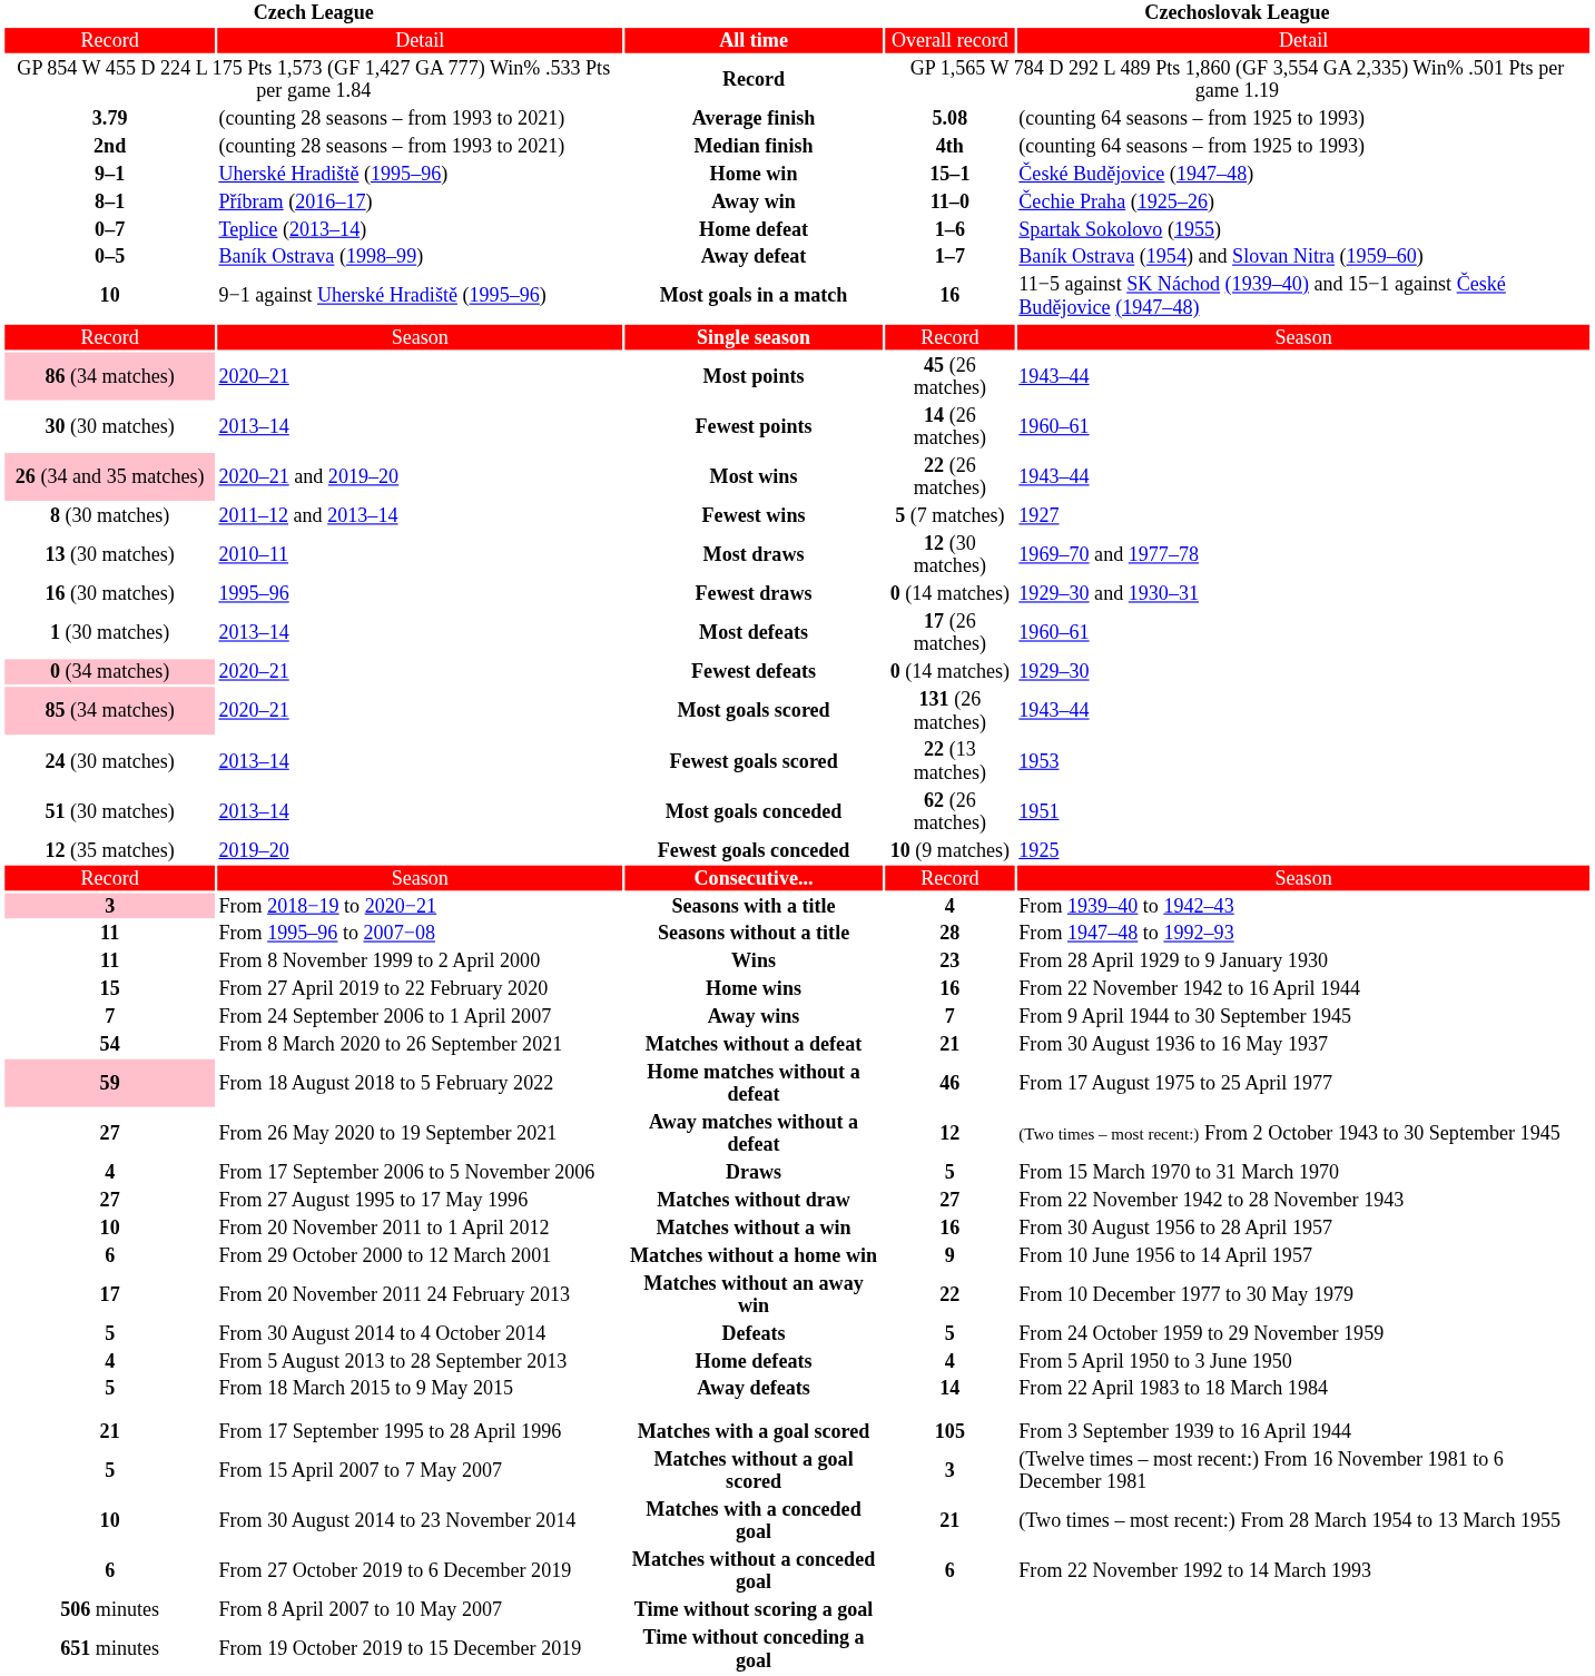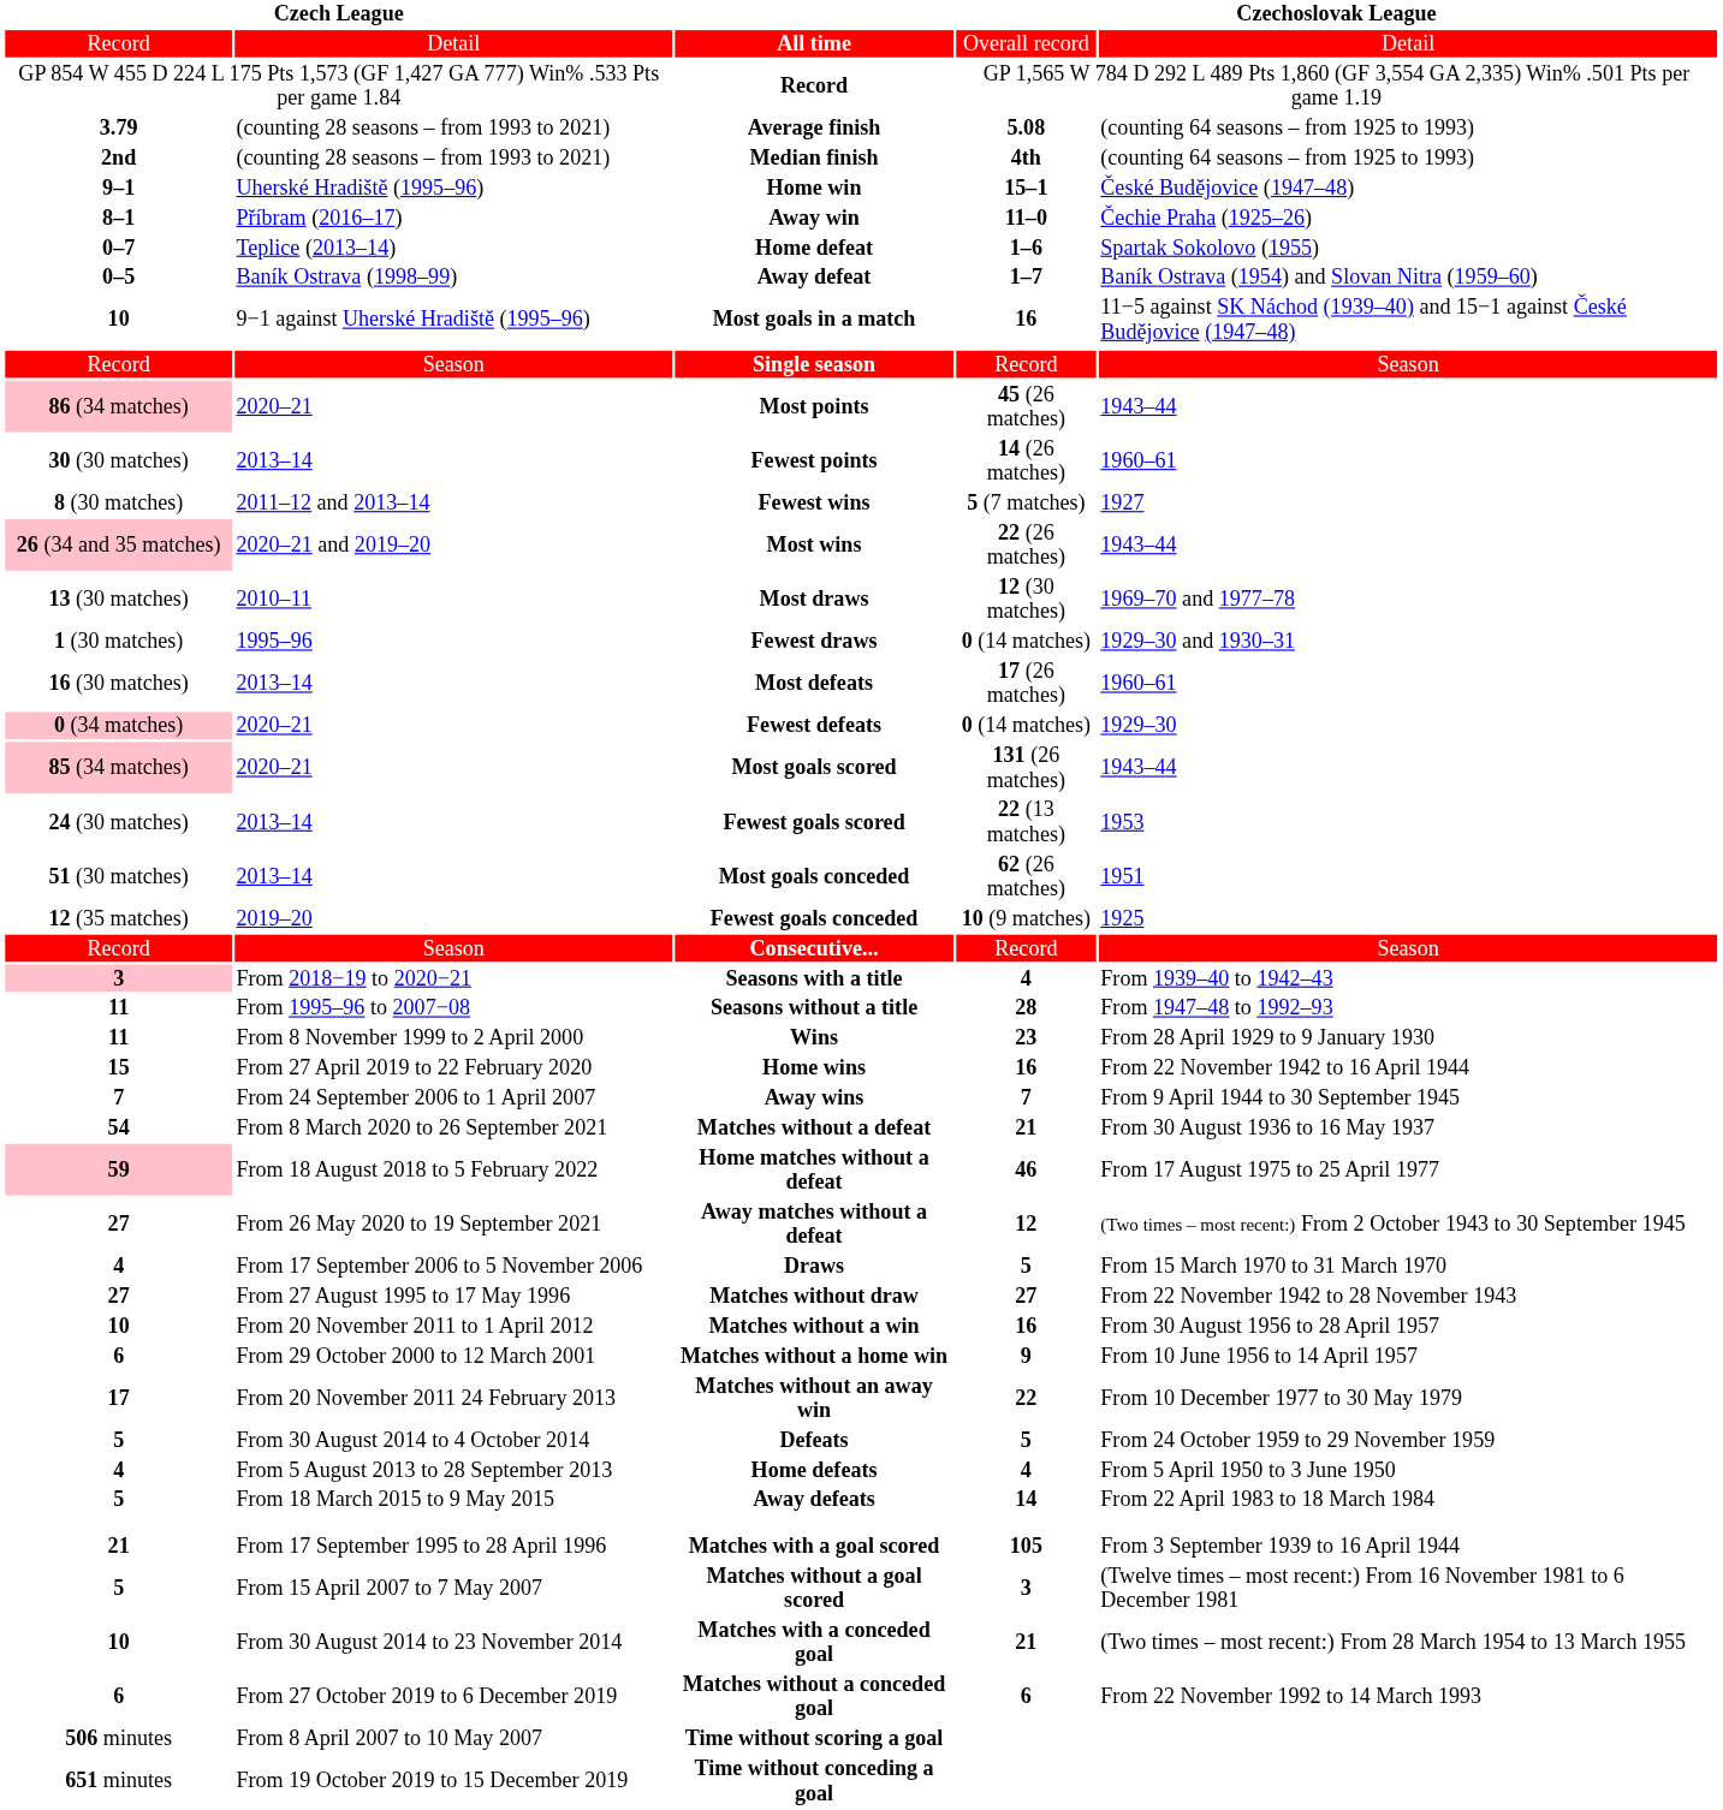 <table style="width:100%; text-align:center;">
 <tr style="vertical-align:top; background:#White;">
 <th colspan="2">Czech League</th>
 <th></th>
 <th colspan="2">Czechoslovak League</th>
 </tr>
 <tr style="vertical-align:top; background:#FF0000; color:#FFFFFF">
 <td>Record</td>
 <td>Detail</td>
 <td><strong>All time</strong></td>
 <td>Overall record</td>
 <td>Detail</td>
 </tr>
 <tr>
 <td colspan="2"; style="text-align:center">GP 854 W 455 D 224 L 175 Pts 1,573 (GF 1,427 GA 777) Win% .533 Pts per game 1.84</td>
 <td style="background:White"><strong>Record</strong></td>
 <td colspan="2"; style="text-align:center">GP 1,565 W 784 D 292 L 489 Pts 1,860 (GF 3,554 GA 2,335) Win% .501 Pts per game 1.19</td>
 </tr>
 <tr>
 <td style="text-align:center"><strong>3.79</strong></td>
 <td style="text-align:left">(counting 28 seasons – from 1993 to 2021)</td>
 <td style="background:White"><strong>Average finish</strong></td>
 <td style="text-align:center"><strong>5.08</strong></td>
 <td style="text-align:left">(counting 64 seasons – from 1925 to 1993)</td>
 </tr>
 <tr>
 <td style="text-align:center"><strong>2nd</strong></td>
 <td style="text-align:left">(counting 28 seasons – from 1993 to 2021)</td>
 <td style="background:White"><strong>Median finish</strong></td>
 <td style="text-align:center"><strong>4th</strong></td>
 <td style="text-align:left">(counting 64 seasons – from 1925 to 1993)</td>
 </tr>
 <tr>
 <td style="text-align:center"><strong>9–1</strong></td>
 <td style="text-align:left"><a href='#'>Uherské Hradiště</a> (<a href='#'>1995–96</a>)</td>
 <td style="background:White"><strong>Home win</strong></td>
 <td style="text-align:center"><strong>15–1</strong></td>
 <td style="text-align:left"><a href='#'>České Budějovice</a> (<a href='#'>1947–48</a>)</td>
 </tr>
 <tr>
 <td style="text-align:center"><strong>8–1</strong></td>
 <td style="text-align:left"><a href='#'>Příbram</a> (<a href='#'>2016–17</a>)</td>
 <td style="background:#White"><strong>Away win</strong></td>
 <td style="text-align:center"><strong>11–0</strong></td>
 <td style="text-align:left"><a href='#'>Čechie Praha</a> (<a href='#'>1925–26</a>)</td>
 </tr>
 <tr>
 <td style="text-align:center"><strong>0–7</strong></td>
 <td style="text-align:left"><a href='#'>Teplice</a> (<a href='#'>2013–14</a>)</td>
 <td style="background:#White"><strong>Home defeat</strong></td>
 <td style="text-align:center"><strong>1–6</strong></td>
 <td style="text-align:left"><a href='#'>Spartak Sokolovo</a> (<a href='#'>1955</a>)</td>
 </tr>
 <tr>
 <td style="text-align:center"><strong>0–5</strong></td>
 <td style="text-align:left"><a href='#'>Baník Ostrava</a> (<a href='#'>1998–99</a>)</td>
 <td style="background:#White"><strong>Away defeat</strong></td>
 <td style="text-align:center"><strong>1–7</strong></td>
 <td style="text-align:left"><a href='#'>Baník Ostrava</a> (<a href='#'>1954</a>) and <a href='#'>Slovan Nitra</a> (<a href='#'>1959–60</a>)</td>
 </tr>
 <tr>
 <td style="text-align:center"><strong>10</strong></td>
 <td style="text-align:left">9−1 against <a href='#'>Uherské Hradiště</a> (<a href='#'>1995–96</a>)</td>
 <td style="background:#White"><strong>Most goals in a match</strong></td>
 <td style="text-align:center"><strong>16</strong></td>
 <td style="text-align:left">11−5 against <a href='#'>SK Náchod</a> <a href='#'>(1939–40)</a> and 15−1 against <a href='#'>České Budějovice</a> <a href='#'>(1947–48)</a></td>
 </tr>
 <tr>
 </tr>
 <tr style="vertical-align:top; background:#FF0000; color:#FFFFFF">
 <td>Record</td>
 <td>Season</td>
 <td><strong>Single season</strong></td>
 <td>Record</td>
 <td>Season</td>
 </tr>
 <tr>
 <td style="text-align:center; background:#FFC0CB"><strong>86</strong> (34 matches)</td>
 <td style="text-align:left"><a href='#'>2020–21</a></td>
 <td style="background:#White"><strong>Most points</strong></td>
 <td style="text-align:center"><strong>45</strong> (26 matches)</td>
 <td style="text-align:left"><a href='#'>1943–44</a></td>
 </tr>
 <tr>
 <td style="text-align:center"><strong>30</strong> (30 matches)</td>
 <td style="text-align:left"><a href='#'>2013–14</a></td>
 <td style="background:#White"><strong>Fewest points</strong></td>
 <td style="text-align:center"><strong>14</strong> (26 matches)</td>
 <td style="text-align:left"><a href='#'>1960–61</a></td>
 </tr>
 <tr>
+<td style="text-align:center"><strong>8</strong> (30 matches)</td>
+<td style="text-align:left"><a href='#'>2011–12</a> and <a href='#'>2013–14</a></td>
+<td style="background:#White"><strong>Fewest wins</strong></td>
+<td style="text-align:center"><strong>5</strong> (7 matches)</td>
+<td style="text-align:left"><a href='#'>1927</a></td>
+</tr>
+<tr>
 <td style="text-align:center; background:#FFC0CB"><strong>26</strong> (34 and 35 matches)</td>
 <td style="text-align:left"><a href='#'>2020–21</a> and <a href='#'>2019–20</a></td>
 <td style="background:#White"><strong>Most wins</strong></td>
 <td style="text-align:center"><strong>22</strong> (26 matches)</td>
 <td style="text-align:left"><a href='#'>1943–44</a></td>
-</tr>
-<tr>
-<td style="text-align:center"><strong>8</strong> (30 matches)</td>
-<td style="text-align:left"><a href='#'>2011–12</a> and <a href='#'>2013–14</a></td>
-<td style="background:#White"><strong>Fewest wins</strong></td>
-<td style="text-align:center"><strong>5</strong> (7 matches)</td>
-<td style="text-align:left"><a href='#'>1927</a></td>
 </tr>
 <tr>
 <td style="text-align:center"><strong>13</strong> (30 matches)</td>
 <td style="text-align:left"><a href='#'>2010–11</a></td>
 <td style="background:#White"><strong>Most draws</strong></td>
 <td style="text-align:center"><strong>12</strong> (30 matches)</td>
 <td style="text-align:left"><a href='#'>1969–70</a> and <a href='#'>1977–78</a></td>
 </tr>
 <tr>
-<td style="text-align:center"><strong>16</strong> (30 matches)</td>
+<td style="text-align:center"><strong>1</strong> (30 matches)</td>
 <td style="text-align:left"><a href='#'>1995–96</a></td>
 <td style="background:#White"><strong>Fewest draws</strong></td>
 <td style="text-align:center"><strong>0</strong> (14 matches)</td>
 <td style="text-align:left"><a href='#'>1929–30</a> and <a href='#'>1930–31</a></td>
 </tr>
 <tr>
-<td style="text-align:center"><strong>1</strong> (30 matches)</td>
+<td style="text-align:center"><strong>16</strong> (30 matches)</td>
 <td style="text-align:left"><a href='#'>2013–14</a></td>
 <td style="background:#White"><strong>Most defeats</strong></td>
 <td style="text-align:center"><strong>17</strong> (26 matches)</td>
 <td style="text-align:left"><a href='#'>1960–61</a></td>
 </tr>
 <tr>
 <td style="text-align:center; background:#FFC0CB"><strong>0</strong> (34 matches)</td>
 <td style="text-align:left"><a href='#'>2020–21</a></td>
 <td style="background:#White"><strong>Fewest defeats</strong></td>
 <td style="text-align:center"><strong>0</strong> (14 matches)</td>
 <td style="text-align:left"><a href='#'>1929–30</a></td>
 </tr>
 <tr>
 <td style="text-align:center; background:#FFC0CB"><strong>85</strong> (34 matches)</td>
 <td style="text-align:left"><a href='#'>2020–21</a></td>
 <td style="background:#White"><strong>Most goals scored</strong></td>
 <td style="text-align:center"><strong>131</strong> (26 matches)</td>
 <td style="text-align:left"><a href='#'>1943–44</a></td>
 </tr>
 <tr>
 <td style="text-align:center"><strong>24</strong> (30 matches)</td>
 <td style="text-align:left"><a href='#'>2013–14</a></td>
 <td style="background:#White"><strong>Fewest goals scored</strong></td>
 <td style="text-align:center"><strong>22</strong> (13 matches)</td>
 <td style="text-align:left"><a href='#'>1953</a></td>
 </tr>
 <tr>
 <td style="text-align:center"><strong>51</strong> (30 matches)</td>
 <td style="text-align:left"><a href='#'>2013–14</a></td>
 <td style="background:#White"><strong>Most goals conceded</strong></td>
 <td style="text-align:center"><strong>62</strong> (26 matches)</td>
 <td style="text-align:left"><a href='#'>1951</a></td>
 </tr>
 <tr>
 <td style="text-align:center"><strong>12</strong> (35 matches)</td>
 <td style="text-align:left"><a href='#'>2019–20</a></td>
 <td style="background:#White"><strong>Fewest goals conceded</strong></td>
 <td style="text-align:center"><strong>10</strong> (9 matches)</td>
 <td style="text-align:left"><a href='#'>1925</a></td>
 </tr>
 <tr style="vertical-align:top; background:#FF0000; color:#FFFFFF">
 <td>Record</td>
 <td>Season</td>
 <td><strong>Consecutive...</strong></td>
 <td>Record</td>
 <td>Season</td>
 </tr>
 <tr>
 <td style="text-align:center; background:#FFC0CB"><strong>3</strong></td>
 <td style="text-align:left">From <a href='#'>2018−19</a> to <a href='#'>2020−21</a></td>
 <td style="background:#White"><strong>Seasons with a title</strong></td>
 <td style="text-align:center"><strong>4</strong></td>
 <td style="text-align:left">From <a href='#'>1939–40</a> to <a href='#'>1942–43</a></td>
 </tr>
 <tr>
 <td style="text-align:center"><strong>11</strong></td>
 <td style="text-align:left">From <a href='#'>1995–96</a> to <a href='#'>2007−08</a></td>
 <td style="background:#White"><strong>Seasons without a title</strong></td>
 <td style="text-align:center"><strong>28</strong></td>
 <td style="text-align:left">From <a href='#'>1947–48</a> to <a href='#'>1992–93</a></td>
 </tr>
 <tr>
 <td style="text-align:center"><strong>11</strong></td>
 <td style="text-align:left">From 8 November 1999 to 2 April 2000</td>
 <td style="background:#White"><strong>Wins</strong></td>
 <td style="text-align:center"><strong>23</strong></td>
 <td style="text-align:left">From 28 April 1929 to 9 January 1930</td>
 </tr>
 <tr>
 <td style="text-align:center"><strong>15</strong></td>
 <td style="text-align:left">From 27 April 2019 to 22 February 2020</td>
 <td style="background:#White"><strong>Home wins</strong></td>
 <td style="text-align:center"><strong>16</strong></td>
 <td style="text-align:left">From 22 November 1942 to 16 April 1944</td>
 </tr>
 <tr>
 <td style="text-align:center"><strong>7</strong></td>
 <td style="text-align:left">From 24 September 2006 to 1 April 2007</td>
 <td style="background:#White"><strong>Away wins</strong></td>
 <td style="text-align:center"><strong>7</strong></td>
 <td style="text-align:left">From 9 April 1944 to 30 September 1945</td>
 </tr>
 <tr>
 <td style="text-align:center"><strong>54</strong></td>
 <td style="text-align:left">From 8 March 2020 to 26 September 2021 </td>
 <td style="background:#White"><strong>Matches without a defeat</strong></td>
 <td style="text-align:center"><strong>21</strong></td>
 <td style="text-align:left">From 30 August 1936 to 16 May 1937</td>
 </tr>
 <tr>
 <td style="text-align:center; background:#FFC0CB"><strong>59</strong></td>
 <td style="text-align:left">From 18 August 2018 to 5 February 2022</td>
 <td style="background:#White"><strong>Home matches without a defeat</strong></td>
 <td style="text-align:center"><strong>46</strong></td>
 <td style="text-align:left">From 17 August 1975 to 25 April 1977</td>
 </tr>
 <tr>
 <td style="text-align:center"><strong>27</strong></td>
 <td style="text-align:left">From 26 May 2020 to 19 September 2021</td>
 <td style="background:#White"><strong>Away matches without a defeat</strong></td>
 <td style="text-align:center"><strong>12</strong></td>
 <td style="text-align:left"><small>(Two times – most recent:)</small> From 2 October 1943 to 30 September 1945</td>
 </tr>
 <tr>
 <td style="text-align:center"><strong>4</strong></td>
 <td style="text-align:left">From 17 September 2006 to 5 November 2006</td>
 <td style="background:#White"><strong>Draws</strong></td>
 <td style="text-align:center"><strong>5</strong></td>
 <td style="text-align:left">From 15 March 1970 to 31 March 1970</td>
 </tr>
 <tr>
 <td style="text-align:center"><strong>27</strong></td>
 <td style="text-align:left">From 27 August 1995 to 17 May 1996</td>
 <td style="background:#White"><strong>Matches without draw</strong></td>
 <td style="text-align:center"><strong>27</strong></td>
 <td style="text-align:left">From 22 November 1942 to 28 November 1943</td>
 </tr>
 <tr>
 <td style="text-align:center"><strong>10</strong></td>
 <td style="text-align:left">From 20 November 2011 to 1 April 2012</td>
 <td style="background:#White"><strong>Matches without a win</strong></td>
 <td style="text-align:center"><strong>16</strong></td>
 <td style="text-align:left">From 30 August 1956 to 28 April 1957</td>
 </tr>
 <tr>
 <td style="text-align:center"><strong>6</strong></td>
 <td style="text-align:left">From 29 October 2000 to 12 March 2001</td>
 <td style="background:#White"><strong>Matches without a home win</strong></td>
 <td style="text-align:center"><strong>9</strong></td>
 <td style="text-align:left">From 10 June 1956 to 14 April 1957</td>
 </tr>
 <tr>
 <td style="text-align:center"><strong>17</strong></td>
 <td style="text-align:left">From 20 November 2011 24 February 2013</td>
 <td style="background:#White"><strong>Matches without an away win</strong></td>
 <td style="text-align:center"><strong>22</strong></td>
 <td style="text-align:left">From 10 December 1977 to 30 May 1979</td>
 </tr>
 <tr>
 <td style="text-align:center"><strong>5</strong></td>
 <td style="text-align:left">From 30 August 2014 to 4 October 2014</td>
 <td style="background:#White"><strong>Defeats</strong></td>
 <td style="text-align:center"><strong>5</strong></td>
 <td style="text-align:left">From 24 October 1959 to 29 November 1959</td>
 </tr>
 <tr>
 <td style="text-align:center"><strong>4</strong></td>
 <td style="text-align:left">From 5 August 2013 to 28 September 2013</td>
 <td style="background:#White"><strong>Home defeats</strong></td>
 <td style="text-align:center"><strong>4</strong></td>
 <td style="text-align:left">From 5 April 1950 to 3 June 1950</td>
 </tr>
 <tr>
 <td style="text-align:center"><strong>5</strong></td>
 <td style="text-align:left">From 18 March 2015 to 9 May 2015</td>
 <td style="background:#White"><strong>Away defeats</strong></td>
 <td style="text-align:center"><strong>14</strong></td>
 <td style="text-align:left">From 22 April 1983 to 18 March 1984</td>
 </tr>
 <tr>
 <td style="text-align:center"></td>
 <td style="text-align:left"></td>
 <td style="background:#White"></td>
 <td style="text-align:center"></td>
 <td style="text-align:left"></td>
 </tr>
 <tr>
 <td style="text-align:center"></td>
 <td style="text-align:left"></td>
 <td style="background:#White"></td>
 <td style="text-align:center"></td>
 <td style="text-align:left"></td>
 </tr>
 <tr>
 <td style="text-align:center"></td>
 <td style="text-align:left"></td>
 <td style="background:#White"></td>
 <td style="text-align:center"></td>
 <td style="text-align:left"></td>
 </tr>
 <tr>
 <td style="text-align:center"><strong>21</strong></td>
 <td style="text-align:left">From 17 September 1995 to 28 April 1996</td>
 <td style="background:#White"><strong>Matches with a goal scored</strong></td>
 <td style="text-align:center"><strong>105</strong></td>
 <td style="text-align:left">From 3 September 1939 to 16 April 1944</td>
 </tr>
 <tr>
 <td style="text-align:center"><strong>5</strong></td>
 <td style="text-align:left">From 15 April 2007 to 7 May 2007</td>
 <td style="background:#White"><strong>Matches without a goal scored</strong></td>
 <td style="text-align:center"><strong>3</strong></td>
 <td style="text-align:left">(Twelve times – most recent:) From 16 November 1981 to 6 December 1981</td>
 </tr>
 <tr>
 <td style="text-align:center"><strong>10</strong></td>
 <td style="text-align:left">From 30 August 2014 to 23 November 2014</td>
 <td style="background:#White"><strong>Matches with a conceded goal</strong></td>
 <td style="text-align:center"><strong>21</strong></td>
 <td style="text-align:left">(Two times – most recent:) From 28 March 1954 to 13 March 1955</td>
 </tr>
 <tr>
 <td style="text-align:center"><strong>6</strong></td>
 <td style="text-align:left">From 27 October 2019 to 6 December 2019</td>
 <td style="background:#White"><strong>Matches without a conceded goal</strong></td>
 <td style="text-align:center"><strong>6</strong></td>
 <td style="text-align:left">From 22 November 1992 to 14 March 1993</td>
 </tr>
 <tr>
 <td style="text-align:center"><strong>506</strong> minutes</td>
 <td style="text-align:left">From 8 April 2007 to 10 May 2007</td>
 <td style="background:#White"><strong>Time without scoring a goal</strong></td>
 <td style="text-align:center"></td>
 <td style="text-align:left"></td>
 </tr>
 <tr>
 <td style="text-align:center"><strong>651</strong> minutes</td>
 <td style="text-align:left">From 19 October 2019 to 15 December 2019</td>
 <td style="background:#White"><strong>Time without conceding a goal</strong></td>
 <td style="text-align:center"></td>
 <td style="text-align:left"></td>
 </tr>
 </table>
